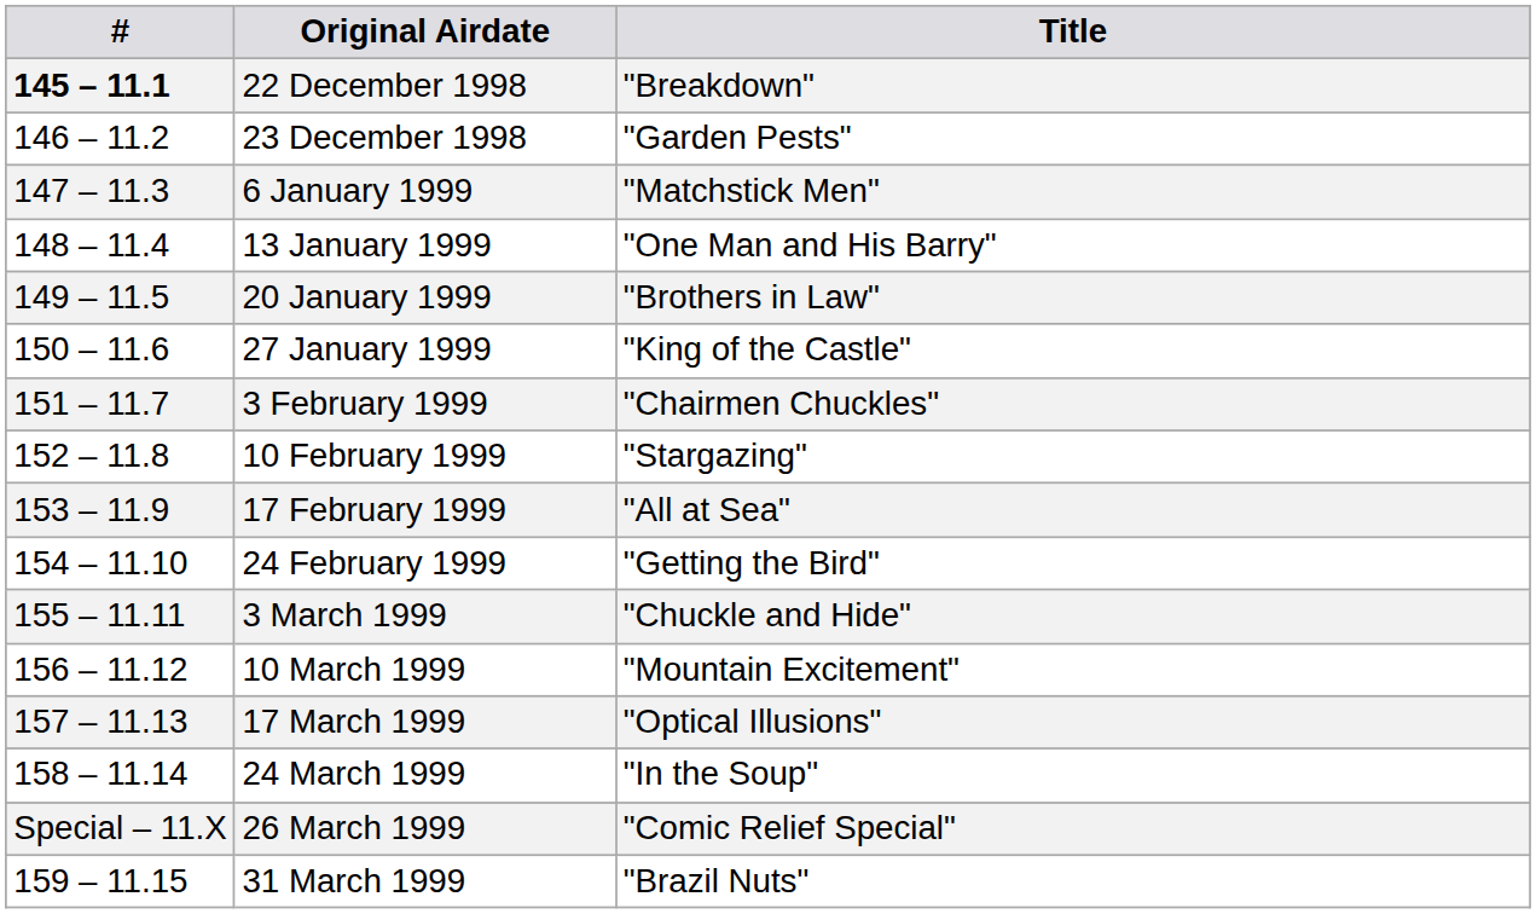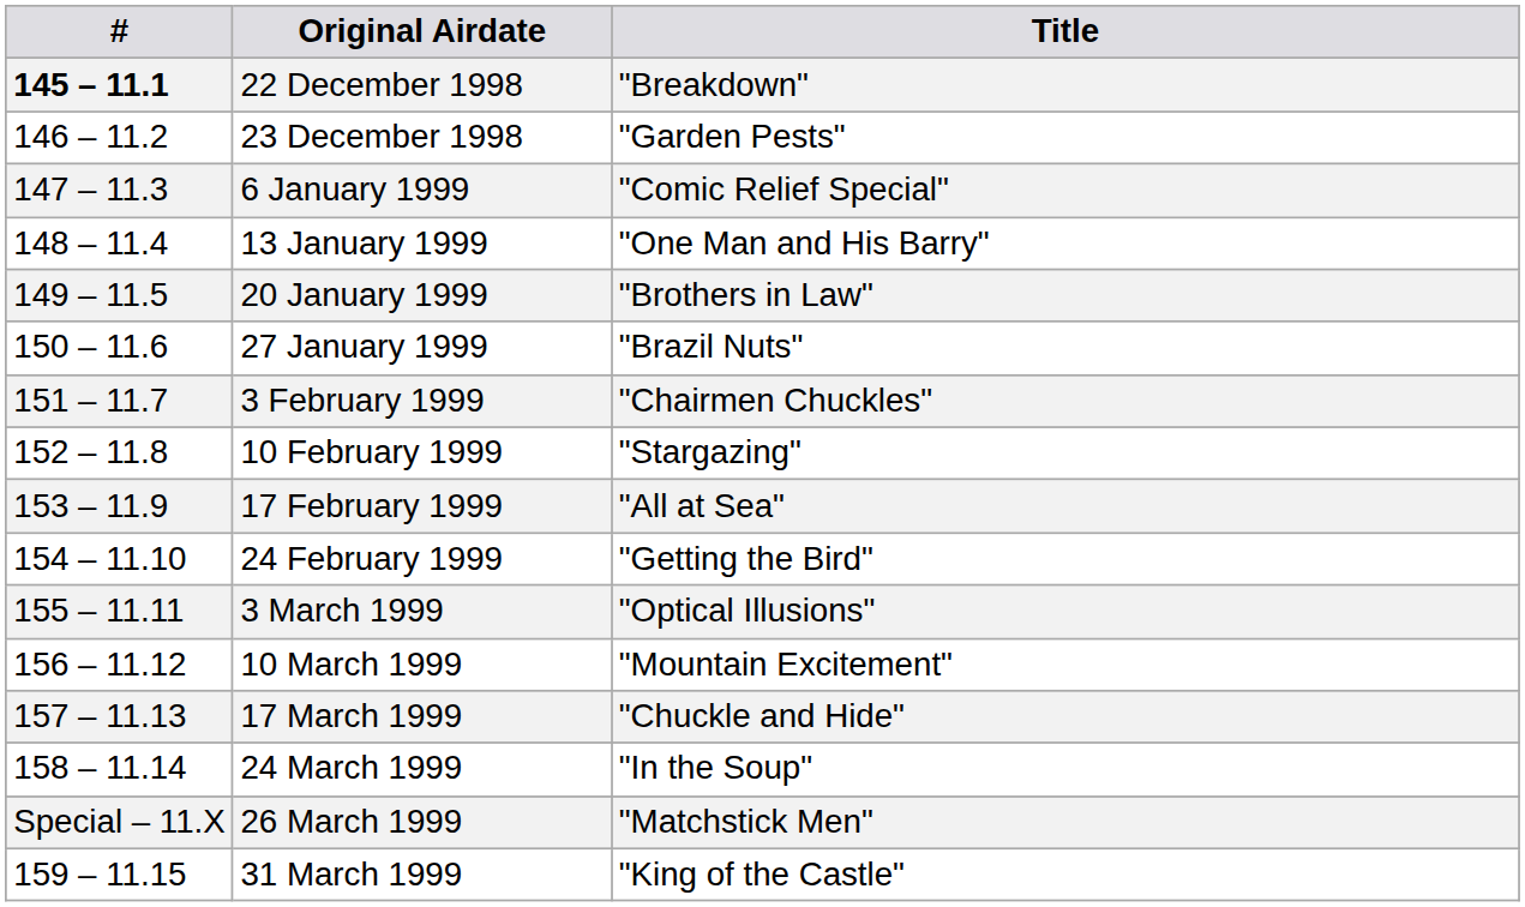 <table class="wikitable">
 <tr>
 <th style="background:#dedde2; width:15%;">#</th>
 <th style="background:#dedde2; width:25%;">Original Airdate</th>
 <th style="background:#dedde2;">Title</th>
 </tr>
 <tr style="background:#f2f2f2;"|>
 <td><strong>145 – 11.1</strong></td>
 <td>22 December 1998</td>
 <td>"Breakdown"</td>
 </tr>
 <tr style="background:#fff;"|>
 <td>146 – 11.2</td>
 <td>23 December 1998</td>
 <td>"Garden Pests"</td>
 </tr>
 <tr style="background:#f2f2f2;"|>
 <td>147 – 11.3</td>
 <td>6 January 1999</td>
-<td>"Matchstick Men"</td>
+<td>"Comic Relief Special"</td>
 </tr>
 <tr style="background:#fff;"|>
 <td>148 – 11.4</td>
 <td>13 January 1999</td>
 <td>"One Man and His Barry"</td>
 </tr>
 <tr style="background:#f2f2f2;"|>
 <td>149 – 11.5</td>
 <td>20 January 1999</td>
 <td>"Brothers in Law"</td>
 </tr>
 <tr style="background:#fff;"|>
 <td>150 – 11.6</td>
 <td>27 January 1999</td>
-<td>"King of the Castle"</td>
+<td>"Brazil Nuts"</td>
 </tr>
 <tr style="background:#f2f2f2;"|>
 <td>151 – 11.7</td>
 <td>3 February 1999</td>
 <td>"Chairmen Chuckles"</td>
 </tr>
 <tr style="background:#fff;"|>
 <td>152 – 11.8</td>
 <td>10 February 1999</td>
 <td>"Stargazing"</td>
 </tr>
 <tr style="background:#f2f2f2;"|>
 <td>153 – 11.9</td>
 <td>17 February 1999</td>
 <td>"All at Sea"</td>
 </tr>
 <tr style="background:#fff;"|>
 <td>154 – 11.10</td>
 <td>24 February 1999</td>
 <td>"Getting the Bird"</td>
 </tr>
 <tr style="background:#f2f2f2;"|>
 <td>155 – 11.11</td>
 <td>3 March 1999</td>
-<td>"Chuckle and Hide"</td>
+<td>"Optical Illusions"</td>
 </tr>
 <tr style="background:#fff;"|>
 <td>156 – 11.12</td>
 <td>10 March 1999</td>
 <td>"Mountain Excitement"</td>
 </tr>
 <tr style="background:#f2f2f2;"|>
 <td>157 – 11.13</td>
 <td>17 March 1999</td>
-<td>"Optical Illusions"</td>
+<td>"Chuckle and Hide"</td>
 </tr>
 <tr style="background:#fff;"|>
 <td>158 – 11.14</td>
 <td>24 March 1999</td>
 <td>"In the Soup"</td>
 </tr>
 <tr style="background:#f2f2f2;"|>
 <td>Special – 11.X</td>
 <td>26 March 1999</td>
-<td>"Comic Relief Special"</td>
+<td>"Matchstick Men"</td>
 </tr>
 <tr style="background:#fff;"|>
 <td>159 – 11.15</td>
 <td>31 March 1999</td>
-<td>"Brazil Nuts"</td>
+<td>"King of the Castle"</td>
 </tr>
 </table>
